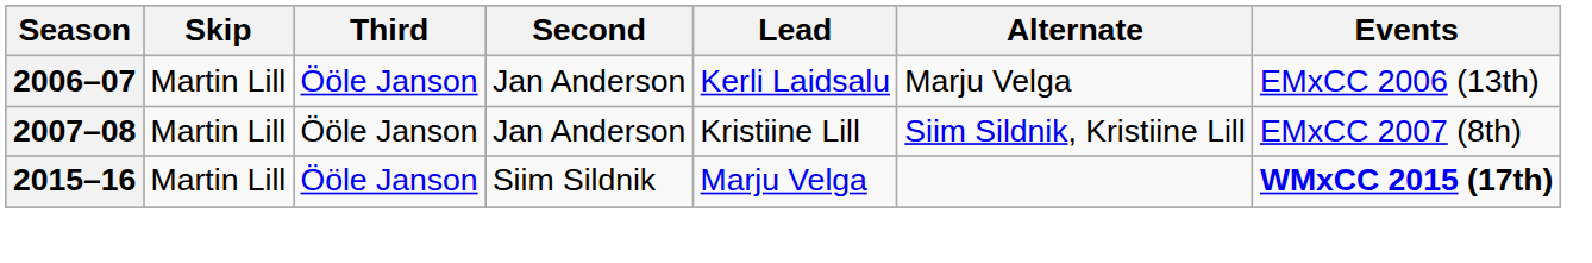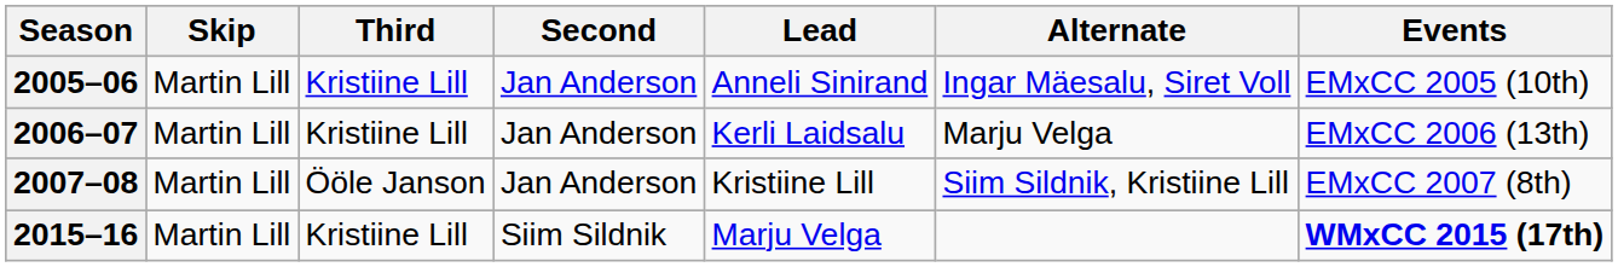 <table class="wikitable">
 <tr>
 <th scope="col">Season</th>
 <th scope="col">Skip</th>
 <th scope="col">Third</th>
 <th scope="col">Second</th>
 <th scope="col">Lead</th>
 <th scope="col">Alternate</th>
 <th scope="col">Events</th>
 </tr>
 <tr>
+<th scope="row">2005–06</th>
+<td>Martin Lill</td>
+<td><a href='#'>Kristiine Lill</a></td>
+<td><a href='#'>Jan Anderson</a></td>
+<td><a href='#'>Anneli Sinirand</a></td>
+<td><a href='#'>Ingar Mäesalu</a>, <a href='#'>Siret Voll</a></td>
+<td><a href='#'>EMxCC 2005</a> (10th)</td>
+</tr>
+<tr>
 <th scope="row">2006–07</th>
 <td>Martin Lill</td>
-<td><a href='#'>Ööle Janson</a></td>
+<td>Kristiine Lill</td>
 <td>Jan Anderson</td>
 <td><a href='#'>Kerli Laidsalu</a></td>
 <td>Marju Velga</td>
 <td><a href='#'>EMxCC 2006</a> (13th)</td>
 </tr>
 <tr>
 <th scope="row">2007–08</th>
 <td>Martin Lill</td>
 <td>Ööle Janson</td>
 <td>Jan Anderson</td>
 <td>Kristiine Lill</td>
 <td><a href='#'>Siim Sildnik</a>, Kristiine Lill</td>
 <td><a href='#'>EMxCC 2007</a> (8th)</td>
 </tr>
 <tr>
 <th scope="row">2015–16</th>
 <td>Martin Lill</td>
-<td><a href='#'>Ööle Janson</a></td>
+<td>Kristiine Lill</td>
 <td>Siim Sildnik</td>
 <td><a href='#'>Marju Velga</a></td>
 <td></td>
 <td><strong><a href='#'>WMxCC 2015</a> (17th)</strong></td>
 </tr>
 </table>
